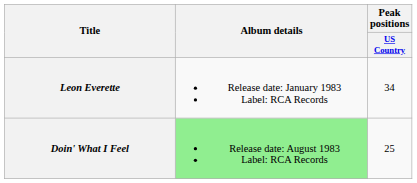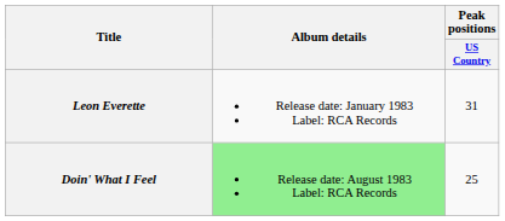 <table class="wikitable plainrowheaders" style="text-align:center;">
 <tr>
 <th rowspan="2" style="width:16em;">Title</th>
 <th rowspan="2" style="width:18em;">Album details</th>
 <th>Peak positions</th>
 </tr>
 <tr style="font-size:smaller;">
 <th width="60"><a href='#'>US Country</a></th>
 </tr>
 <tr>
 <th scope="row"><em>Leon Everette</em></th>
 <td><br><ul><li>Release date: January 1983</li><li>Label: RCA Records</li></ul></td>
-<td>34</td>
+<td>31</td>
 </tr>
 <tr>
 <th scope="row"><em>Doin' What I Feel</em></th>
 <td style="background: lightgreen;"><br><ul><li>Release date: August 1983</li><li>Label: RCA Records</li></ul></td>
 <td>25</td>
 </tr>
 </table>
